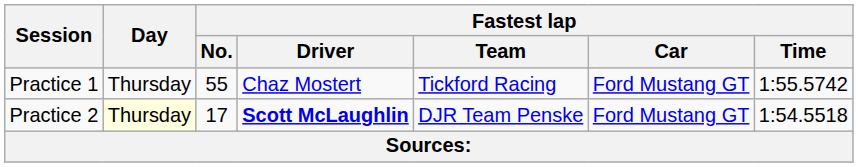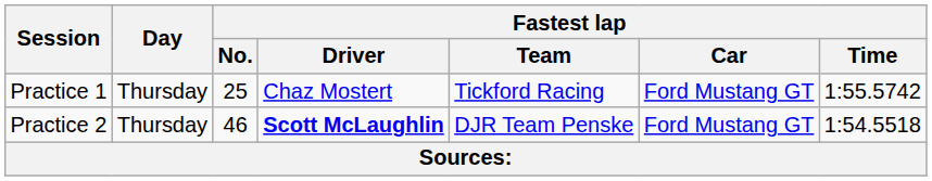 <table class="wikitable" style="font-size: 85%">
 <tr>
 <th rowspan="2">Session</th>
 <th rowspan="2">Day</th>
 <th colspan="5">Fastest lap</th>
 </tr>
 <tr>
 <th>No.</th>
 <th>Driver</th>
 <th>Team</th>
 <th>Car</th>
 <th>Time</th>
 </tr>
 <tr>
 <td>Practice 1</td>
 <td>Thursday</td>
-<td align="center">55</td>
+<td align="center">25</td>
 <td> <a href='#'>Chaz Mostert</a></td>
 <td><a href='#'>Tickford Racing</a></td>
 <td><a href='#'>Ford Mustang GT</a></td>
 <td>1:55.5742</td>
 </tr>
 <tr>
 <td>Practice 2</td>
-<td style="background: lightyellow;">Thursday</td>
-<td align="center">17</td>
+<td>Thursday</td>
+<td align="center">46</td>
 <td><strong> <a href='#'>Scott McLaughlin</a></strong></td>
 <td><a href='#'>DJR Team Penske</a></td>
 <td><a href='#'>Ford Mustang GT</a></td>
 <td>1:54.5518</td>
 </tr>
 <tr>
 <th colspan="7">Sources:</th>
 </tr>
 </table>
